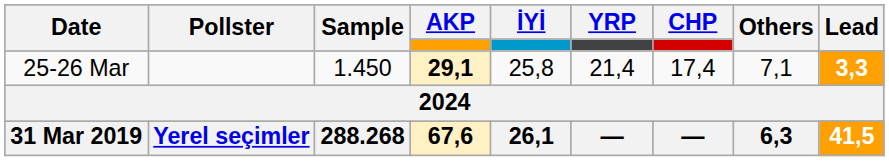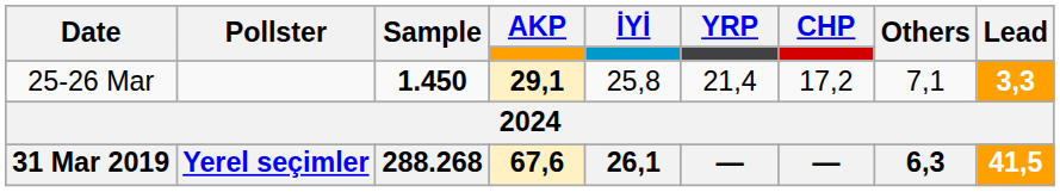 <table class="wikitable mw-collapsible" style="text-align:center; font-size:85%; line-height:14px;">
 <tr>
 <th rowspan="2">Date</th>
 <th rowspan="2">Pollster</th>
 <th rowspan="2">Sample</th>
 <th style="width:3em;"><a href='#'>AKP</a></th>
 <th style="width:3em;"><a href='#'>İYİ</a></th>
 <th style="width:3em;"><a href='#'>YRP</a></th>
 <th style="width:3em;"><a href='#'>CHP</a></th>
 <th rowspan="2">Others</th>
 <th rowspan="2">Lead</th>
 </tr>
 <tr>
 <th style="background:#fda000;"></th>
 <th style="background:#0099cc;"></th>
 <th style="background:#414042;"></th>
 <th style="background:#d40000;"></th>
 </tr>
 <tr>
 <td>25-26 Mar</td>
 <td></td>
-<td>1.450</td>
+<td><strong>1.450</strong></td>
 <td style="background:#FFF1C4"><strong>29,1</strong></td>
 <td>25,8</td>
 <td>21,4</td>
-<td>17,4</td>
+<td>17,2</td>
 <td>7,1</td>
 <th style="background:#fda000; color:white;">3,3</th>
 </tr>
 <tr>
 <th colspan="9">2024</th>
 </tr>
 <tr>
 <th>31 Mar 2019</th>
 <th><a href='#'>Yerel seçimler</a></th>
 <th><strong>288.268</strong></th>
 <th style="background:#FFF1C4">67,6</th>
 <th>26,1</th>
 <th>—</th>
 <th>—</th>
 <th>6,3</th>
 <th style="background:#fda000; color:white;">41,5</th>
 </tr>
 </table>
